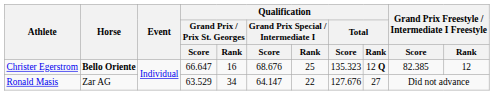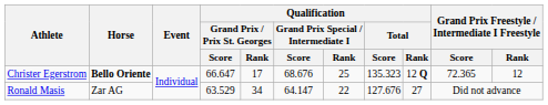 <table class=wikitable style=font-size:90%;text-align:center>
 <tr>
 <th rowspan=3>Athlete</th>
 <th rowspan=3>Horse</th>
 <th rowspan=3>Event</th>
 <th colspan=6>Qualification</th>
 <th colspan=2 rowspan=2>Grand Prix Freestyle /<br>Intermediate I Freestyle</th>
 </tr>
 <tr style=font-size:95%>
 <th colspan=2>Grand Prix /<br>Prix St. Georges</th>
 <th colspan=2>Grand Prix Special /<br>Intermediate I</th>
 <th colspan=2>Total</th>
 </tr>
 <tr style=font-size:95%>
 <th>Score</th>
 <th>Rank</th>
 <th>Score</th>
 <th>Rank</th>
 <th>Score</th>
 <th>Rank</th>
 <th>Score</th>
 <th>Rank</th>
 </tr>
 <tr>
 <td align=left><a href='#'>Christer Egerstrom</a></td>
 <td align=left><strong>Bello Oriente</strong></td>
 <td align=left rowspan=2><a href='#'>Individual</a></td>
 <td>66.647</td>
-<td>16</td>
+<td>17</td>
 <td>68.676</td>
 <td>25</td>
 <td>135.323</td>
 <td>12 <strong>Q</strong></td>
-<td>82.385</td>
+<td>72.365</td>
 <td>12</td>
 </tr>
 <tr>
 <td align=left><a href='#'>Ronald Masis</a></td>
 <td align=left>Zar AG</td>
 <td>63.529</td>
 <td>34</td>
 <td>64.147</td>
 <td>22</td>
 <td>127.676</td>
 <td>27</td>
 <td colspan=2>Did not advance</td>
 </tr>
 </table>
